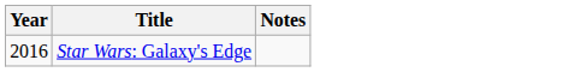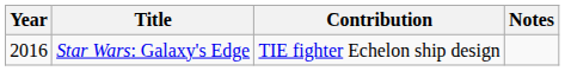 <table class="wikitable">
 <tr>
 <th scope="col">Year</th>
 <th scope="col">Title</th>
+<th scope="col">Contribution</th>
 <th scope="col">Notes</th>
 </tr>
 <tr>
 <td>2016</td>
 <td><a href='#'><em>Star Wars</em>: Galaxy's Edge</a></td>
+<td><a href='#'>TIE fighter</a> Echelon ship design</td>
 <td></td>
 </tr>
 </table>
